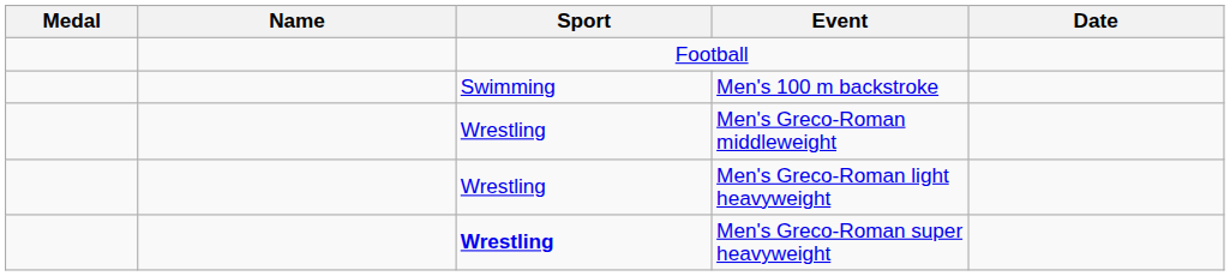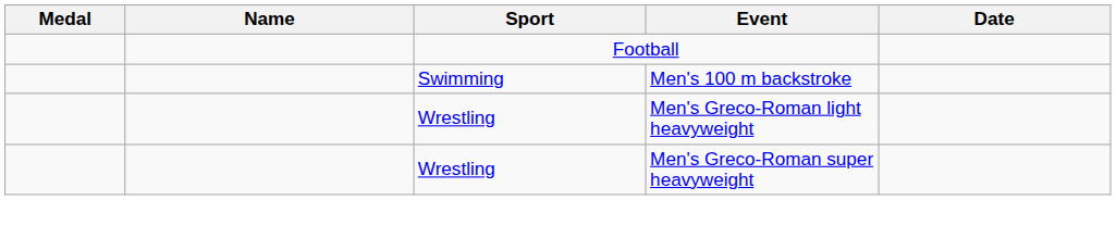 <table class="sortable wikitable">
 <tr>
 <th style="width:6em">Medal</th>
 <th style="width:15em">Name</th>
 <th style="width:12em">Sport</th>
 <th style="width:12em">Event</th>
 <th style="width:12em">Date</th>
 </tr>
 <tr>
 <td></td>
 <td><br></td>
 <td align=center colspan=2><a href='#'>Football</a></td>
 <td></td>
 </tr>
 <tr>
 <td></td>
 <td></td>
 <td><a href='#'>Swimming</a></td>
 <td><a href='#'>Men's 100 m backstroke</a></td>
 <td></td>
 </tr>
 <tr>
 <td></td>
 <td></td>
 <td><a href='#'>Wrestling</a></td>
-<td><a href='#'>Men's Greco-Roman middleweight</a></td>
+<td><a href='#'>Men's Greco-Roman light heavyweight</a></td>
 <td></td>
 </tr>
 <tr>
 <td></td>
 <td></td>
 <td><a href='#'>Wrestling</a></td>
-<td><a href='#'>Men's Greco-Roman light heavyweight</a></td>
-<td></td>
-</tr>
-<tr>
-<td></td>
-<td></td>
-<td><strong><a href='#'>Wrestling</a></strong></td>
 <td><a href='#'>Men's Greco-Roman super heavyweight</a></td>
 <td></td>
 </tr>
 </table>
